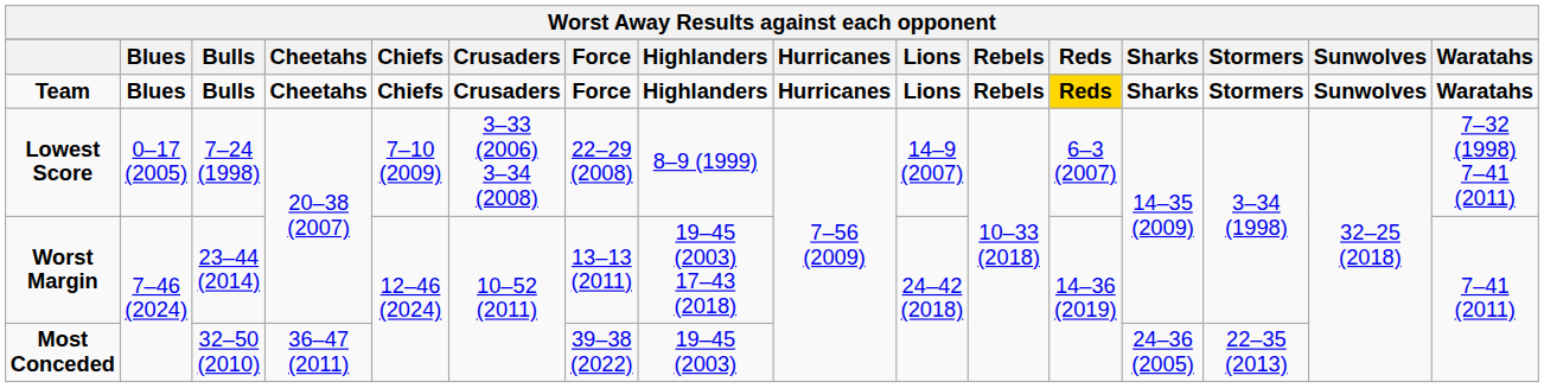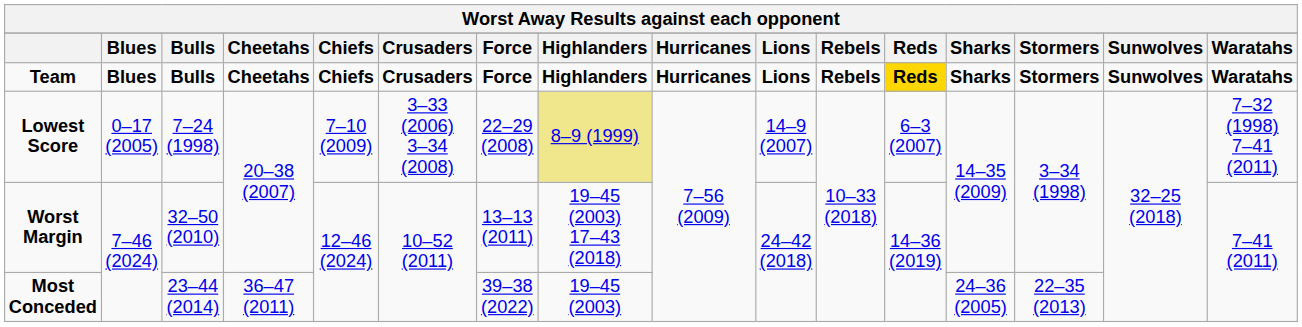 <table class="wikitable collapsible sortable mw-collapsed" style="text-align:left; font-size:100%; width:90%;">
 <tr>
 <th colspan="100%">Worst Away Results against each opponent</th>
 </tr>
 <tr>
 </tr>
 <tr border=1 cellpadding=5 cellspacing=0 width=90%>
 <th style="width:5%;"></th>
 <th style="width:5%;">Blues</th>
 <th style="width:5%;">Bulls</th>
 <th style="width:5%;">Cheetahs</th>
 <th style="width:5%;">Chiefs</th>
 <th style="width:5%;">Crusaders</th>
 <th style="width:5%;">Force</th>
 <th style="width:5%;">Highlanders</th>
 <th style="width:5%;">Hurricanes</th>
 <th style="width:5%;">Lions</th>
 <th style="width:5%;">Rebels</th>
 <th style="width:5%;">Reds</th>
 <th style="width:5%;">Sharks</th>
 <th style="width:5%;">Stormers</th>
 <th style="width:5%;">Sunwolves</th>
 <th style="width:5%;">Waratahs<br></th>
 </tr>
 <tr align=center>
 <td><strong>Team</strong></td>
 <td><strong>Blues</strong></td>
 <td><strong>Bulls</strong></td>
 <td><strong>Cheetahs</strong></td>
 <td><strong>Chiefs</strong></td>
 <td><strong>Crusaders</strong></td>
 <td><strong>Force</strong></td>
 <td><strong>Highlanders</strong></td>
 <td><strong>Hurricanes</strong></td>
 <td><strong>Lions</strong></td>
 <td><strong>Rebels</strong></td>
 <td style="background: gold;"><strong>Reds</strong></td>
 <td><strong>Sharks</strong></td>
 <td><strong>Stormers</strong></td>
 <td><strong>Sunwolves</strong></td>
 <td><strong>Waratahs</strong></td>
 </tr>
 <tr align=center>
 <td><strong>Lowest Score</strong></td>
 <td><a href='#'>0–17 (2005)</a></td>
 <td><a href='#'>7–24 (1998)</a></td>
 <td rowspan="2"><a href='#'>20–38 (2007)</a></td>
 <td><a href='#'>7–10 (2009)</a></td>
 <td><a href='#'>3–33 (2006)</a> <br> <a href='#'>3–34 (2008)</a></td>
 <td><a href='#'>22–29 (2008)</a></td>
-<td><a href='#'>8–9 (1999)</a></td>
+<td style="background: khaki;"><a href='#'>8–9 (1999)</a></td>
 <td rowspan="3"><a href='#'>7–56 (2009)</a></td>
 <td><a href='#'>14–9 (2007)</a></td>
 <td rowspan="3"><a href='#'>10–33 (2018)</a></td>
 <td><a href='#'>6–3 (2007)</a></td>
 <td rowspan="2"><a href='#'>14–35 (2009)</a></td>
 <td rowspan="2"><a href='#'>3–34 (1998)</a></td>
 <td rowspan="3"><a href='#'>32–25 (2018)</a></td>
 <td><a href='#'>7–32 (1998)</a> <br> <a href='#'>7–41 (2011)</a></td>
 </tr>
 <tr align=center>
 <td><strong>Worst Margin</strong></td>
 <td rowspan="2"><a href='#'>7–46 (2024)</a></td>
-<td><a href='#'>23–44 (2014)</a></td>
+<td><a href='#'>32–50 (2010)</a></td>
 <td rowspan="2"><a href='#'>12–46 (2024)</a></td>
 <td rowspan="2"><a href='#'>10–52 (2011)</a></td>
 <td><a href='#'>13–13 (2011)</a></td>
 <td><a href='#'>19–45 (2003)</a> <br> <a href='#'>17–43 (2018)</a></td>
 <td rowspan="2"><a href='#'>24–42 (2018)</a></td>
 <td rowspan="2"><a href='#'>14–36 (2019)</a></td>
 <td rowspan="2"><a href='#'>7–41 (2011)</a></td>
 </tr>
 <tr align=center>
 <td><strong>Most Conceded</strong></td>
-<td><a href='#'>32–50 (2010)</a></td>
+<td><a href='#'>23–44 (2014)</a></td>
 <td><a href='#'>36–47 (2011)</a></td>
 <td><a href='#'>39–38 (2022)</a></td>
 <td><a href='#'>19–45 (2003)</a></td>
 <td><a href='#'>24–36 (2005)</a></td>
 <td><a href='#'>22–35 (2013)</a></td>
 </tr>
 </table>
